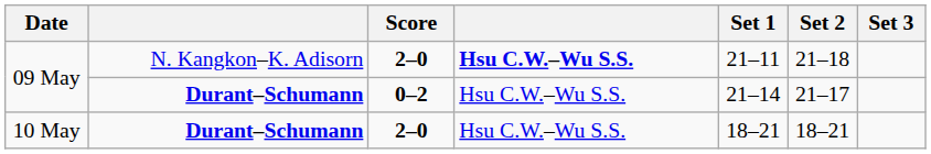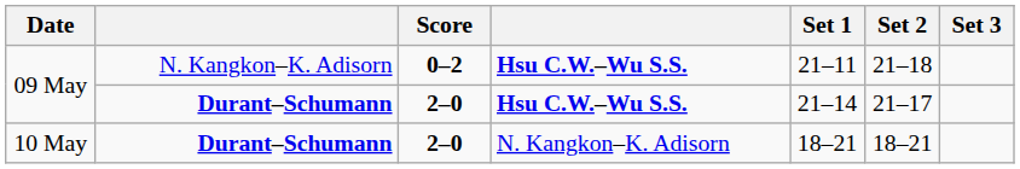 <table class="wikitable" style="text-align: center; font-size:90% ">
 <tr>
 <th width="60">Date</th>
 <th align="right" width="250"></th>
 <th width="60">Score</th>
 <th align="left" width="250"></th>
 <th width="50">Set 1</th>
 <th width="50">Set 2</th>
 <th width="50">Set 3</th>
 </tr>
 <tr>
 <td rowspan=2>09 May</td>
 <td align=right><a href='#'>N. Kangkon</a>–<a href='#'>K. Adisorn</a> </td>
-<td align=center><strong>2–0</strong></td>
+<td align=center><strong>0–2</strong></td>
 <td align=left><strong> <a href='#'>Hsu C.W.</a>–<a href='#'>Wu S.S.</a></strong></td>
 <td>21–11</td>
 <td>21–18</td>
 <td></td>
 </tr>
 <tr>
 <td align=right><strong><a href='#'>Durant</a>–<a href='#'>Schumann</a> </strong></td>
-<td align=center><strong>0–2</strong></td>
-<td align=left> <a href='#'>Hsu C.W.</a>–<a href='#'>Wu S.S.</a></td>
+<td align=center><strong>2–0</strong></td>
+<td align=left><strong> <a href='#'>Hsu C.W.</a>–<a href='#'>Wu S.S.</a></strong></td>
 <td>21–14</td>
 <td>21–17</td>
 <td></td>
 </tr>
 <tr>
 <td>10 May</td>
 <td align=right><strong><a href='#'>Durant</a>–<a href='#'>Schumann</a> </strong></td>
 <td align=center><strong>2–0</strong></td>
-<td align=left> <a href='#'>Hsu C.W.</a>–<a href='#'>Wu S.S.</a></td>
+<td align=left> <a href='#'>N. Kangkon</a>–<a href='#'>K. Adisorn</a></td>
 <td>18–21</td>
 <td>18–21</td>
 <td></td>
 </tr>
 </table>
